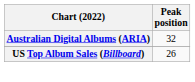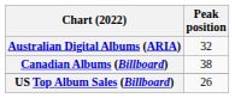 <table class="wikitable sortable plainrowheaders" style="text-align:center">
 <tr>
 <th scope="col">Chart (2022)</th>
 <th scope="col">Peak<br>position</th>
 </tr>
 <tr>
 <th scope="row"><a href='#'>Australian Digital Albums</a> (<a href='#'>ARIA</a>)</th>
 <td>32</td>
+</tr>
+<tr>
+<th scope="row"><a href='#'>Canadian Albums</a> (<em><a href='#'>Billboard</a></em>)</th>
+<td>38</td>
 </tr>
 <tr>
 </tr>
 <tr>
 </tr>
 <tr>
 </tr>
 <tr>
 <th scope="row">US <a href='#'>Top Album Sales</a> (<em><a href='#'>Billboard</a></em>)</th>
 <td>26</td>
 </tr>
 </table>
